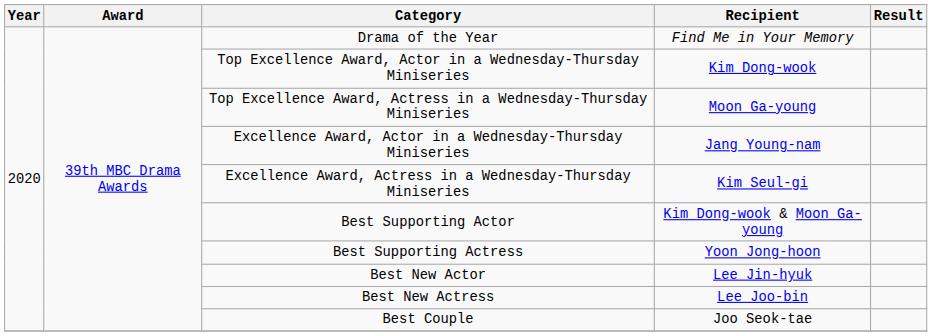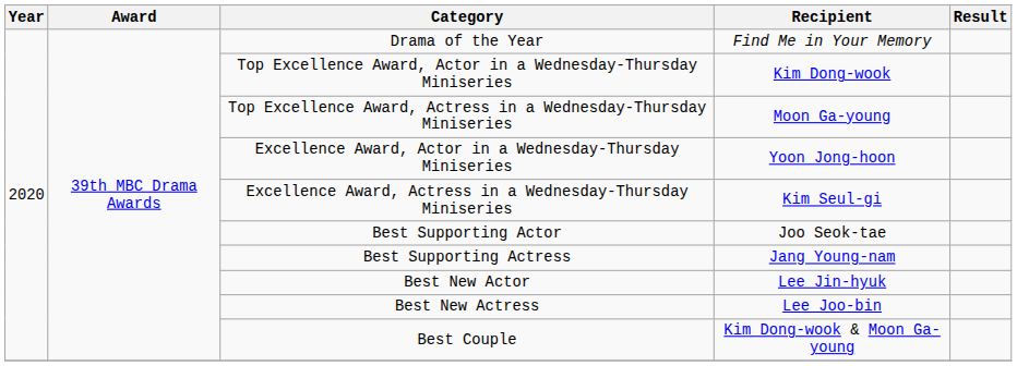 <table class="wikitable sortable plainrowheaders" style="text-align:center;">
 <tr>
 <th>Year</th>
 <th>Award</th>
 <th>Category</th>
 <th>Recipient</th>
 <th>Result</th>
 </tr>
 <tr>
 <td rowspan="10">2020</td>
 <td rowspan="10"><a href='#'>39th MBC Drama Awards</a></td>
 <td>Drama of the Year</td>
 <td><em>Find Me in Your Memory</em></td>
 <td></td>
 </tr>
 <tr>
 <td>Top Excellence Award, Actor in a Wednesday-Thursday Miniseries</td>
 <td><a href='#'>Kim Dong-wook</a></td>
 <td></td>
 </tr>
 <tr>
 <td>Top Excellence Award, Actress in a Wednesday-Thursday Miniseries</td>
 <td><a href='#'>Moon Ga-young</a></td>
 <td></td>
 </tr>
 <tr>
 <td>Excellence Award, Actor in a Wednesday-Thursday Miniseries</td>
-<td><a href='#'>Jang Young-nam</a></td>
+<td><a href='#'>Yoon Jong-hoon</a></td>
 <td></td>
 </tr>
 <tr>
 <td>Excellence Award, Actress in a Wednesday-Thursday Miniseries</td>
 <td><a href='#'>Kim Seul-gi</a></td>
 <td></td>
 </tr>
 <tr>
 <td>Best Supporting Actor</td>
-<td><a href='#'>Kim Dong-wook</a> & <a href='#'>Moon Ga-young</a></td>
+<td>Joo Seok-tae</td>
 <td></td>
 </tr>
 <tr>
 <td>Best Supporting Actress</td>
-<td><a href='#'>Yoon Jong-hoon</a></td>
+<td><a href='#'>Jang Young-nam</a></td>
 <td></td>
 </tr>
 <tr>
 <td>Best New Actor</td>
 <td><a href='#'>Lee Jin-hyuk</a></td>
 <td></td>
 </tr>
 <tr>
 <td>Best New Actress</td>
 <td><a href='#'>Lee Joo-bin</a></td>
 <td></td>
 </tr>
 <tr>
 <td>Best Couple</td>
-<td>Joo Seok-tae</td>
+<td><a href='#'>Kim Dong-wook</a> & <a href='#'>Moon Ga-young</a></td>
 <td></td>
 </tr>
 <tr>
 </tr>
 </table>
